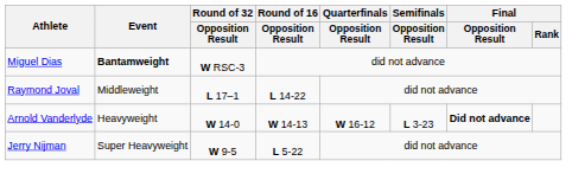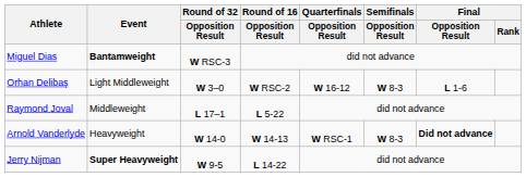 <table class="wikitable" style="font-size:90%;">
 <tr>
 <th rowspan=2>Athlete</th>
 <th rowspan=2>Event</th>
 <th>Round of 32</th>
 <th>Round of 16</th>
 <th>Quarterfinals</th>
 <th>Semifinals</th>
 <th colspan=2>Final</th>
 </tr>
 <tr style="font-size:95%">
 <th>Opposition<br>Result</th>
 <th>Opposition<br>Result</th>
 <th>Opposition<br>Result</th>
 <th>Opposition<br>Result</th>
 <th>Opposition<br>Result</th>
 <th>Rank</th>
 </tr>
 <tr align=center>
 <td align=left><a href='#'>Miguel Dias</a></td>
 <td align=left><strong>Bantamweight</strong></td>
 <td><br><strong>W</strong> RSC-3</td>
 <td colspan=5>did not advance</td>
 </tr>
 <tr align=center>
+<td align=left><a href='#'>Orhan Delibaş</a></td>
+<td align=left>Light Middleweight</td>
+<td><br><strong>W</strong> 3–0</td>
+<td><br><strong>W</strong> RSC-2</td>
+<td><br><strong>W</strong> 16-12</td>
+<td><br><strong>W</strong> 8-3</td>
+<td><br><strong>L</strong> 1-6</td>
+<td></td>
+</tr>
+<tr align=center>
 <td align=left><a href='#'>Raymond Joval</a></td>
 <td align=left>Middleweight</td>
 <td><br><strong>L</strong> 17–1</td>
-<td><br><strong>L</strong> 14-22</td>
+<td><br><strong>L</strong> 5-22</td>
 <td colspan=4>did not advance</td>
 </tr>
 <tr align=center>
 <td align=left><a href='#'>Arnold Vanderlyde</a></td>
 <td align=left>Heavyweight</td>
 <td><br><strong>W</strong> 14-0</td>
 <td><br><strong>W</strong> 14-13</td>
-<td><br><strong>W</strong> 16-12</td>
-<td><br><strong>L</strong> 3-23</td>
+<td><br><strong>W</strong> RSC-1</td>
+<td><br><strong>W</strong> 8-3</td>
 <td><strong>Did not advance</strong></td>
 <td></td>
 </tr>
 <tr align=center>
 <td align=left><a href='#'>Jerry Nijman</a></td>
-<td align=left>Super Heavyweight</td>
+<td align=left><strong>Super Heavyweight</strong></td>
 <td><br><strong>W</strong> 9-5</td>
-<td><br><strong>L</strong> 5-22</td>
+<td><br><strong>L</strong> 14-22</td>
 <td colspan=4>did not advance</td>
 </tr>
 </table>
